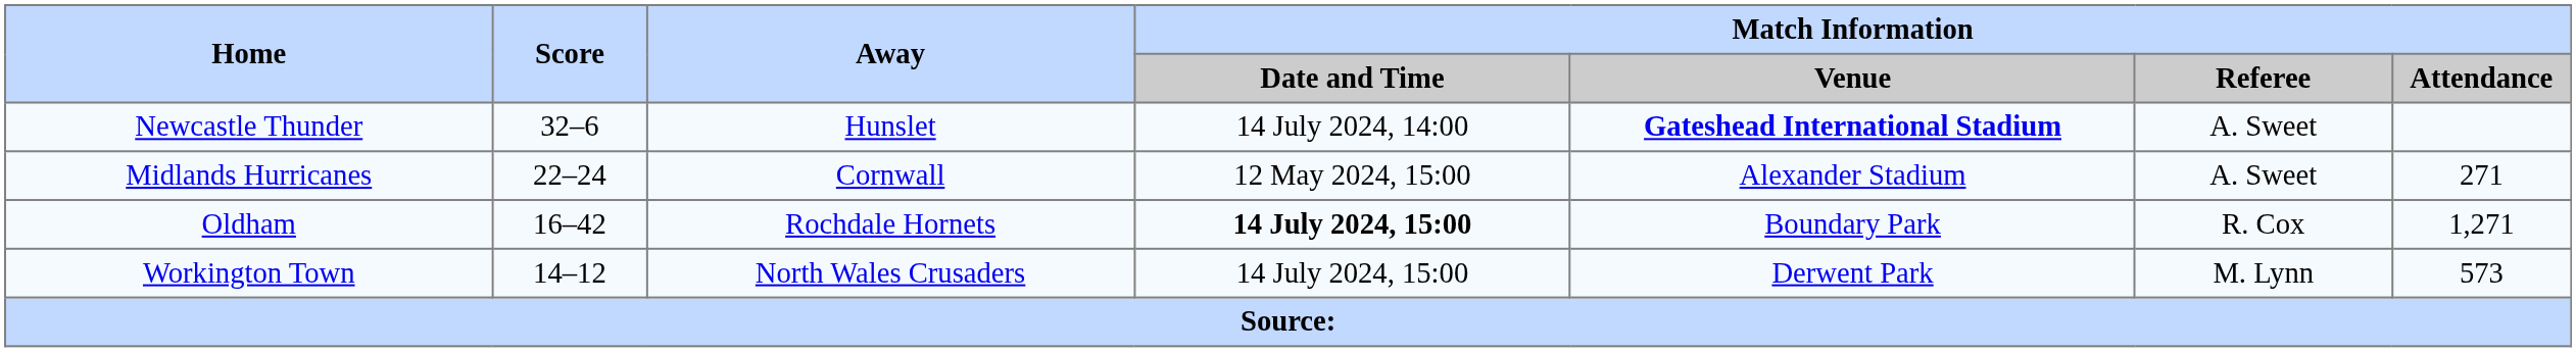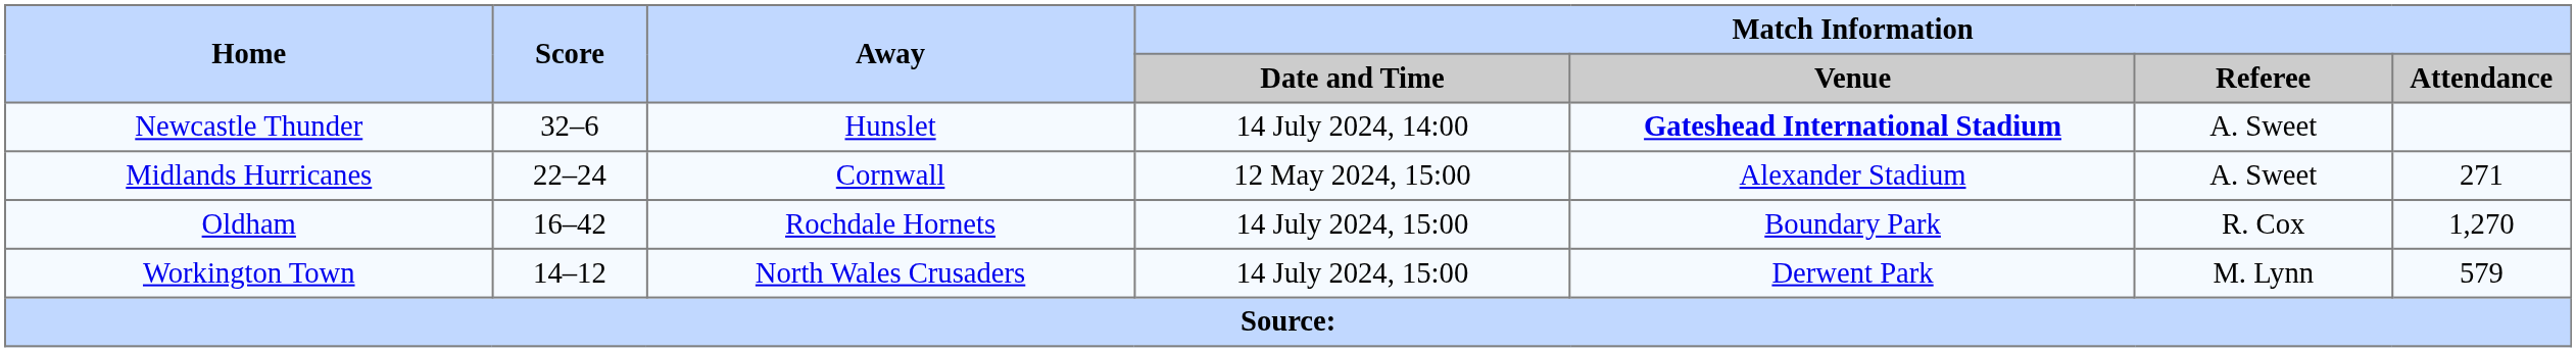 <table border=1 style="border-collapse:collapse; font-size:90%; text-align:center;" cellpadding=3 cellspacing=0 width=100%>
 <tr bgcolor=#C1D8FF>
 <th scope="col" rowspan=2 width=19%>Home</th>
 <th scope="col" rowspan=2 width=6%>Score</th>
 <th scope="col" rowspan=2 width=19%>Away</th>
 <th colspan=6>Match Information</th>
 </tr>
 <tr bgcolor=#CCCCCC>
 <th scope="col" width=17%>Date and Time</th>
 <th scope="col" width=22%>Venue</th>
 <th scope="col" width=10%>Referee</th>
 <th scope="col" width=7%>Attendance</th>
 </tr>
 <tr bgcolor=#F5FAFF>
 <td> <a href='#'>Newcastle Thunder</a></td>
 <td>32–6</td>
 <td> <a href='#'>Hunslet</a></td>
 <td>14 July 2024, 14:00</td>
 <td><strong><a href='#'>Gateshead International Stadium</a></strong></td>
 <td>A. Sweet</td>
 <td></td>
 </tr>
 <tr bgcolor=#F5FAFF>
 <td> <a href='#'>Midlands Hurricanes</a></td>
 <td>22–24</td>
 <td> <a href='#'>Cornwall</a></td>
 <td>12 May 2024, 15:00</td>
 <td><a href='#'>Alexander Stadium</a></td>
 <td>A. Sweet</td>
 <td>271</td>
 </tr>
 <tr bgcolor=#F5FAFF>
 <td> <a href='#'>Oldham</a></td>
 <td>16–42</td>
 <td> <a href='#'>Rochdale Hornets</a></td>
-<td><strong>14 July 2024, 15:00</strong></td>
+<td>14 July 2024, 15:00</td>
 <td><a href='#'>Boundary Park</a></td>
 <td>R. Cox</td>
-<td>1,271</td>
+<td>1,270</td>
 </tr>
 <tr bgcolor=#F5FAFF>
 <td> <a href='#'>Workington Town</a></td>
 <td>14–12</td>
 <td>  <a href='#'>North Wales Crusaders</a></td>
 <td>14 July 2024, 15:00</td>
 <td><a href='#'>Derwent Park</a></td>
 <td>M. Lynn</td>
-<td>573</td>
+<td>579</td>
 </tr>
 <tr style="background:#c1d8ff;">
 <th colspan=7>Source:</th>
 </tr>
 </table>
